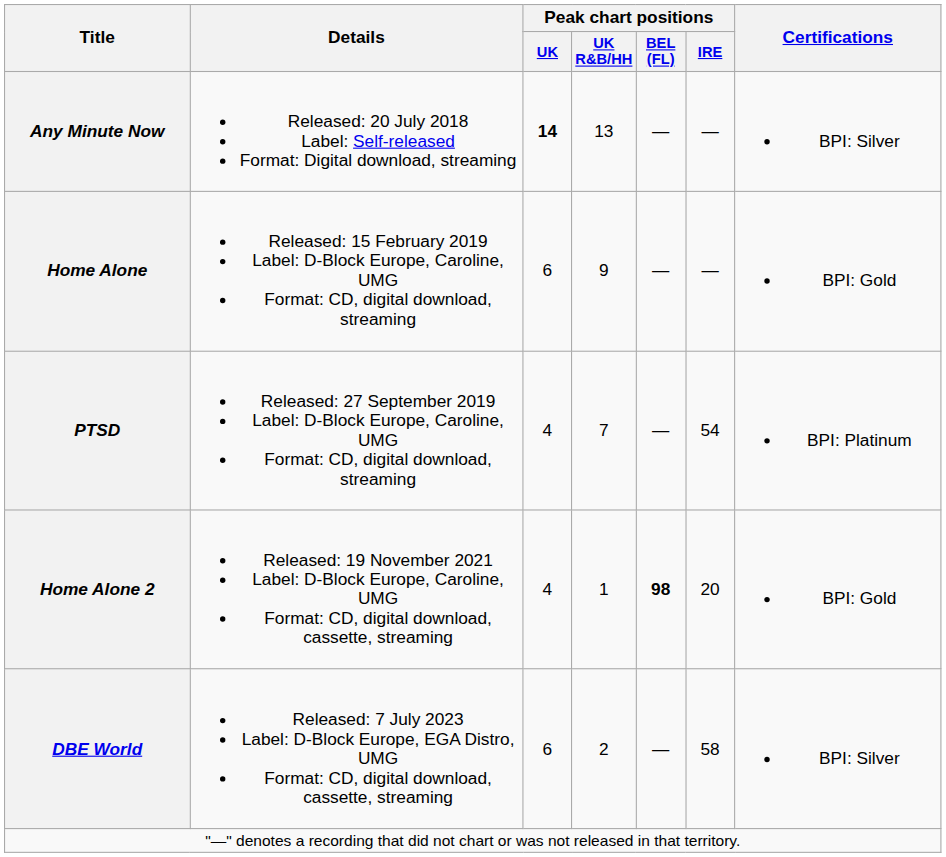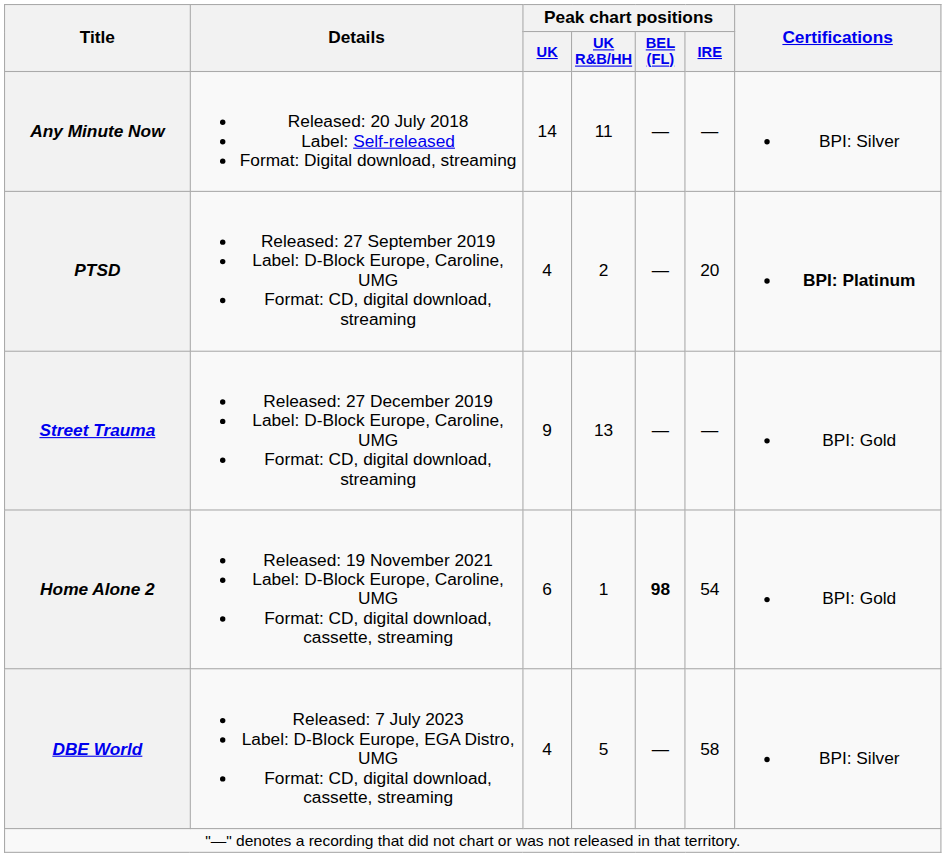 <table class="wikitable plainrowheaders" style="text-align:center;">
 <tr>
 <th scope="col" rowspan="2" style="width:11em;">Title</th>
 <th scope="col" rowspan="2" style="width:20em;">Details</th>
 <th scope="col" colspan="4">Peak chart positions</th>
 <th scope="col" rowspan="2" style="width:12em;"><a href='#'>Certifications</a></th>
 </tr>
 <tr>
 <th scope="col" style="width:3em;font-size:85%;"><a href='#'>UK</a><br></th>
 <th scope="col" style="width:3em;font-size:85%;"><a href='#'>UK<br>R&B/HH</a><br></th>
 <th scope="col" style="width:3em;font-size:85%;"><a href='#'>BEL<br>(FL)</a><br></th>
 <th scope="col" style="width:3em;font-size:85%;"><a href='#'>IRE</a><br></th>
 </tr>
 <tr>
 <th scope="row"><em>Any Minute Now</em><br></th>
 <td><br><ul><li>Released: 20 July 2018</li><li>Label: <a href='#'>Self-released</a></li><li>Format: Digital download, streaming</li></ul></td>
-<td><strong>14</strong></td>
-<td>13</td>
+<td>14</td>
+<td>11</td>
 <td>—</td>
 <td>—</td>
 <td><br><ul><li>BPI: Silver</li></ul></td>
 </tr>
 <tr>
-<th scope="row"><em>Home Alone</em></th>
-<td><br><ul><li>Released: 15 February 2019</li><li>Label: D-Block Europe, Caroline, UMG</li><li>Format: CD, digital download, streaming</li></ul></td>
-<td>6</td>
+<th scope="row"><em>PTSD</em></th>
+<td><br><ul><li>Released: 27 September 2019</li><li>Label: D-Block Europe, Caroline, UMG</li><li>Format: CD, digital download, streaming</li></ul></td>
+<td>4</td>
+<td>2</td>
+<td>—</td>
+<td>20</td>
+<td><strong><br><ul><li>BPI: Platinum</li></ul></strong></td>
+</tr>
+<tr>
+<th scope="row"><em><a href='#'>Street Trauma</a></em></th>
+<td><br><ul><li>Released: 27 December 2019</li><li>Label: D-Block Europe, Caroline, UMG</li><li>Format: CD, digital download, streaming</li></ul></td>
 <td>9</td>
+<td>13</td>
 <td>—</td>
 <td>—</td>
 <td><br><ul><li>BPI: Gold</li></ul></td>
 </tr>
 <tr>
-<th scope="row"><em>PTSD</em></th>
-<td><br><ul><li>Released: 27 September 2019</li><li>Label: D-Block Europe, Caroline, UMG</li><li>Format: CD, digital download, streaming</li></ul></td>
-<td>4</td>
-<td>7</td>
-<td>—</td>
-<td>54</td>
-<td><br><ul><li>BPI: Platinum</li></ul></td>
-</tr>
-<tr>
 <th scope="row"><em>Home Alone 2</em></th>
 <td><br><ul><li>Released: 19 November 2021</li><li>Label: D-Block Europe, Caroline, UMG</li><li>Format: CD, digital download, cassette, streaming</li></ul></td>
-<td>4</td>
+<td>6</td>
 <td>1</td>
 <td><strong>98</strong></td>
-<td>20</td>
+<td>54</td>
 <td><br><ul><li>BPI: Gold</li></ul></td>
 </tr>
 <tr>
 <th scope="row"><em><a href='#'>DBE World</a></em></th>
 <td><br><ul><li>Released: 7 July 2023</li><li>Label: D-Block Europe, EGA Distro, UMG</li><li>Format: CD, digital download, cassette, streaming</li></ul></td>
-<td>6</td>
-<td>2</td>
+<td>4</td>
+<td>5</td>
 <td>—</td>
 <td>58</td>
 <td><br><ul><li>BPI: Silver</li></ul></td>
 </tr>
 <tr>
 <td colspan="7" style="font-size:90%">"—" denotes a recording that did not chart or was not released in that territory.</td>
 </tr>
 </table>
